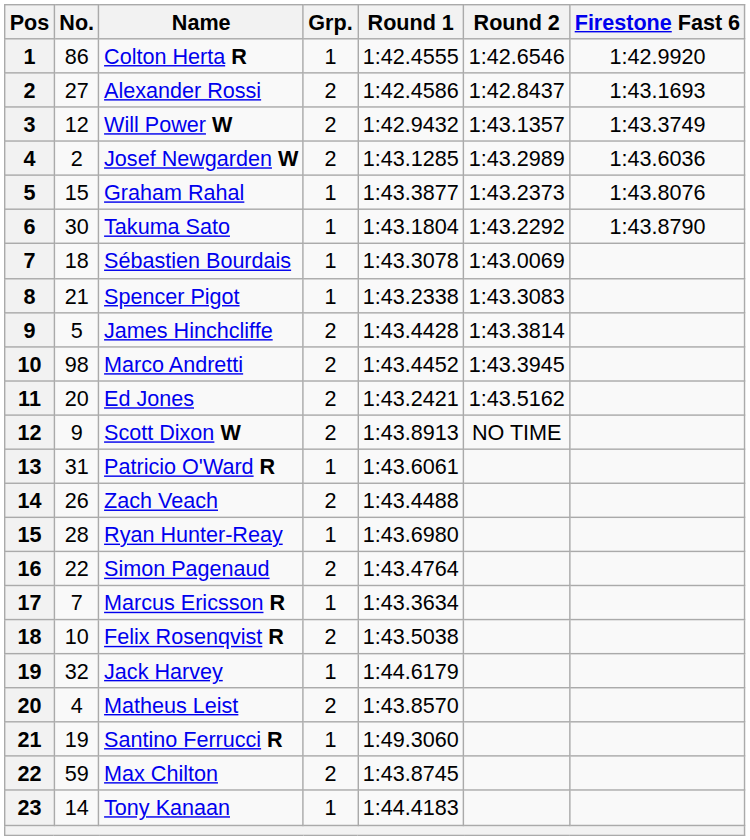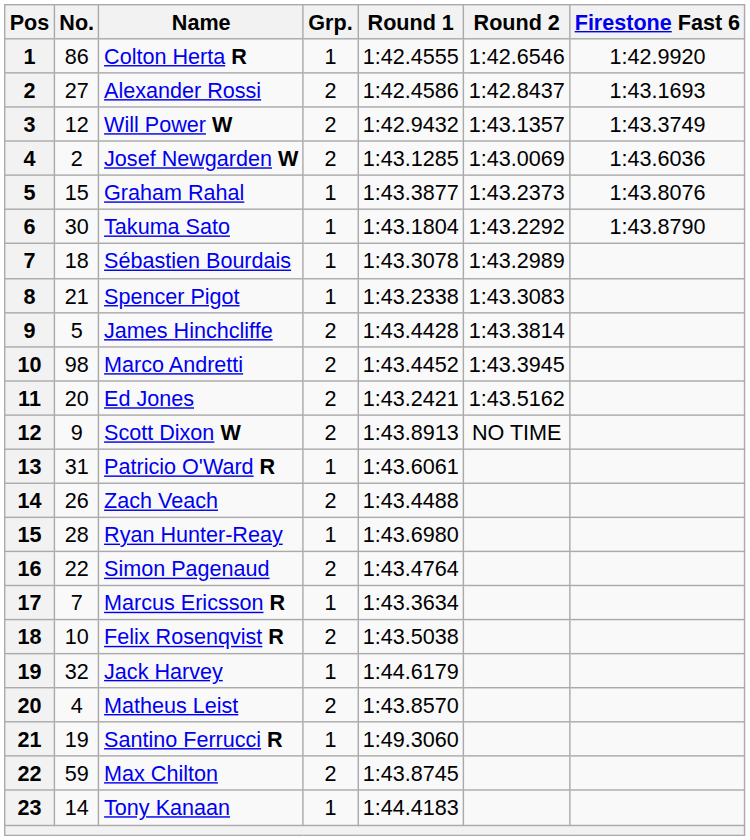 <table class="wikitable sortable" style="text-align:center; font-size: 95%;">
 <tr>
 <th>Pos</th>
 <th>No.</th>
 <th>Name</th>
 <th>Grp.</th>
 <th>Round 1</th>
 <th>Round 2</th>
 <th><a href='#'>Firestone</a> Fast 6</th>
 </tr>
 <tr>
 <th scope="row">1</th>
 <td>86</td>
 <td align="left"> <a href='#'>Colton Herta</a> <strong><span>R</span></strong></td>
 <td>1</td>
 <td>1:42.4555</td>
 <td>1:42.6546</td>
 <td>1:42.9920</td>
 </tr>
 <tr>
 <th scope="row">2</th>
 <td>27</td>
 <td align="left"> <a href='#'>Alexander Rossi</a></td>
 <td>2</td>
 <td>1:42.4586</td>
 <td>1:42.8437</td>
 <td>1:43.1693</td>
 </tr>
 <tr>
 <th scope="row">3</th>
 <td>12</td>
 <td align="left"> <a href='#'>Will Power</a> <strong><span>W</span></strong></td>
 <td>2</td>
 <td>1:42.9432</td>
 <td>1:43.1357</td>
 <td>1:43.3749</td>
 </tr>
 <tr>
 <th scope="row">4</th>
 <td>2</td>
 <td align="left"> <a href='#'>Josef Newgarden</a> <strong><span>W</span></strong></td>
 <td>2</td>
 <td>1:43.1285</td>
-<td>1:43.2989</td>
+<td>1:43.0069</td>
 <td>1:43.6036</td>
 </tr>
 <tr>
 <th scope="row">5</th>
 <td>15</td>
 <td align="left"> <a href='#'>Graham Rahal</a></td>
 <td>1</td>
 <td>1:43.3877</td>
 <td>1:43.2373</td>
 <td>1:43.8076</td>
 </tr>
 <tr>
 <th scope="row">6</th>
 <td>30</td>
 <td align="left"> <a href='#'>Takuma Sato</a></td>
 <td>1</td>
 <td>1:43.1804</td>
 <td>1:43.2292</td>
 <td>1:43.8790</td>
 </tr>
 <tr>
 <th scope="row">7</th>
 <td>18</td>
 <td align="left"> <a href='#'>Sébastien Bourdais</a></td>
 <td>1</td>
 <td>1:43.3078</td>
-<td>1:43.0069</td>
+<td>1:43.2989</td>
 <td></td>
 </tr>
 <tr>
 <th scope="row">8</th>
 <td>21</td>
 <td align="left"> <a href='#'>Spencer Pigot</a></td>
 <td>1</td>
 <td>1:43.2338</td>
 <td>1:43.3083</td>
 <td></td>
 </tr>
 <tr>
 <th scope="row">9</th>
 <td>5</td>
 <td align="left"> <a href='#'>James Hinchcliffe</a></td>
 <td>2</td>
 <td>1:43.4428</td>
 <td>1:43.3814</td>
 <td></td>
 </tr>
 <tr>
 <th scope="row">10</th>
 <td>98</td>
 <td align="left"> <a href='#'>Marco Andretti</a></td>
 <td>2</td>
 <td>1:43.4452</td>
 <td>1:43.3945</td>
 <td></td>
 </tr>
 <tr>
 <th scope="row">11</th>
 <td>20</td>
 <td align="left"> <a href='#'>Ed Jones</a></td>
 <td>2</td>
 <td>1:43.2421</td>
 <td>1:43.5162</td>
 <td></td>
 </tr>
 <tr>
 <th scope="row">12</th>
 <td>9</td>
 <td align="left"> <a href='#'>Scott Dixon</a> <strong><span>W</span></strong></td>
 <td>2</td>
 <td>1:43.8913</td>
 <td>NO TIME</td>
 <td></td>
 </tr>
 <tr>
 <th scope="row">13</th>
 <td>31</td>
 <td align="left"> <a href='#'>Patricio O'Ward</a> <strong><span>R</span></strong></td>
 <td>1</td>
 <td>1:43.6061</td>
 <td></td>
 <td></td>
 </tr>
 <tr>
 <th scope="row">14</th>
 <td>26</td>
 <td align="left"> <a href='#'>Zach Veach</a></td>
 <td>2</td>
 <td>1:43.4488</td>
 <td></td>
 <td></td>
 </tr>
 <tr>
 <th scope="row">15</th>
 <td>28</td>
 <td align="left"> <a href='#'>Ryan Hunter-Reay</a></td>
 <td>1</td>
 <td>1:43.6980</td>
 <td></td>
 <td></td>
 </tr>
 <tr>
 <th scope="row">16</th>
 <td>22</td>
 <td align="left"> <a href='#'>Simon Pagenaud</a></td>
 <td>2</td>
 <td>1:43.4764</td>
 <td></td>
 <td></td>
 </tr>
 <tr>
 <th scope="row">17</th>
 <td>7</td>
 <td align="left"> <a href='#'>Marcus Ericsson</a> <strong><span>R</span></strong></td>
 <td>1</td>
 <td>1:43.3634</td>
 <td></td>
 <td></td>
 </tr>
 <tr>
 <th scope="row">18</th>
 <td>10</td>
 <td align="left"> <a href='#'>Felix Rosenqvist</a> <strong><span>R</span></strong></td>
 <td>2</td>
 <td>1:43.5038</td>
 <td></td>
 <td></td>
 </tr>
 <tr>
 <th scope="row">19</th>
 <td>32</td>
 <td align="left"> <a href='#'>Jack Harvey</a></td>
 <td>1</td>
 <td>1:44.6179</td>
 <td></td>
 <td></td>
 </tr>
 <tr>
 <th scope="row">20</th>
 <td>4</td>
 <td align="left"> <a href='#'>Matheus Leist</a></td>
 <td>2</td>
 <td>1:43.8570</td>
 <td></td>
 <td></td>
 </tr>
 <tr>
 <th scope="row">21</th>
 <td>19</td>
 <td align="left"> <a href='#'>Santino Ferrucci</a> <strong><span>R</span></strong></td>
 <td>1</td>
 <td>1:49.3060</td>
 <td></td>
 <td></td>
 </tr>
 <tr>
 <th scope="row">22</th>
 <td>59</td>
 <td align="left"> <a href='#'>Max Chilton</a></td>
 <td>2</td>
 <td>1:43.8745</td>
 <td></td>
 <td></td>
 </tr>
 <tr>
 <th scope="row">23</th>
 <td>14</td>
 <td align="left"> <a href='#'>Tony Kanaan</a></td>
 <td>1</td>
 <td>1:44.4183</td>
 <td></td>
 <td></td>
 </tr>
 <tr>
 <th colspan="7"> </th>
 </tr>
 </table>
